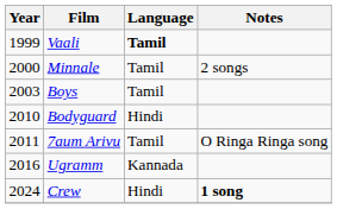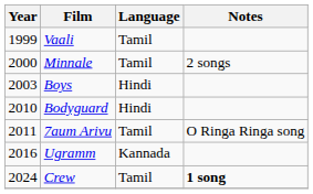 <table class="wikitable sortable">
 <tr>
 <th scope="col">Year</th>
 <th scope="col">Film</th>
 <th scope="col">Language</th>
 <th class="unsortable" scope="col">Notes</th>
 </tr>
 <tr>
 <td>1999</td>
 <td><em><a href='#'>Vaali</a></em></td>
-<td><strong>Tamil</strong></td>
+<td>Tamil</td>
 <td></td>
 </tr>
 <tr>
 <td>2000</td>
 <td><em><a href='#'>Minnale</a></em></td>
 <td>Tamil</td>
 <td>2 songs</td>
 </tr>
 <tr>
 <td>2003</td>
 <td><em><a href='#'>Boys</a></em></td>
-<td>Tamil</td>
+<td>Hindi</td>
 <td></td>
 </tr>
 <tr>
 <td>2010</td>
 <td><em><a href='#'> Bodyguard</a></em></td>
 <td>Hindi</td>
 <td></td>
 </tr>
 <tr>
 <td>2011</td>
 <td><em><a href='#'>7aum Arivu</a></em></td>
 <td>Tamil</td>
 <td>O Ringa Ringa song</td>
 </tr>
 <tr>
 <td>2016</td>
 <td><em><a href='#'>Ugramm</a></em></td>
 <td>Kannada</td>
 <td></td>
 </tr>
 <tr>
 <td>2024</td>
 <td><em><a href='#'>Crew</a></em></td>
-<td>Hindi</td>
+<td>Tamil</td>
 <td><strong>1 song</strong></td>
 </tr>
 <tr>
 </tr>
 </table>
